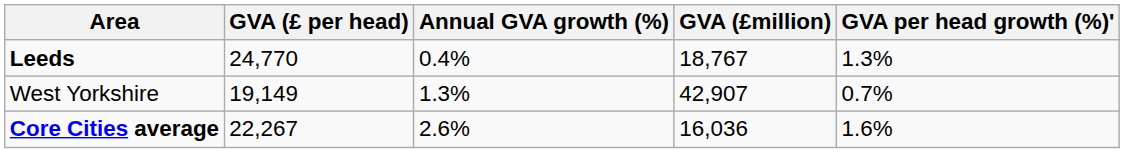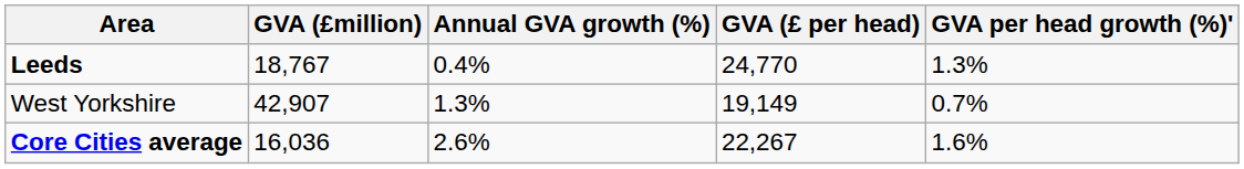 <table class="wikitable">
 <tr>
 <th><strong>Area</strong></th>
+<th><strong>GVA (£million)</strong></th>
+<th><strong>Annual GVA growth (%)</strong></th>
 <th><strong>GVA (£ per head)</strong></th>
-<th><strong>Annual GVA growth (%)</strong></th>
-<th><strong>GVA (£million)</strong></th>
 <th><strong>GVA per head growth (%)</strong>'</th>
 </tr>
 <tr>
 <td><strong>Leeds</strong></td>
+<td>18,767</td>
+<td>0.4%</td>
 <td>24,770</td>
-<td>0.4%</td>
-<td>18,767</td>
 <td>1.3%</td>
 </tr>
 <tr>
 <td>West Yorkshire</td>
+<td>42,907</td>
+<td>1.3%</td>
 <td>19,149</td>
-<td>1.3%</td>
-<td>42,907</td>
 <td>0.7%</td>
 </tr>
 <tr>
 <td><strong><a href='#'>Core Cities</a> average </strong></td>
+<td>16,036</td>
+<td>2.6%</td>
 <td>22,267</td>
-<td>2.6%</td>
-<td>16,036</td>
 <td>1.6%</td>
 </tr>
 </table>
